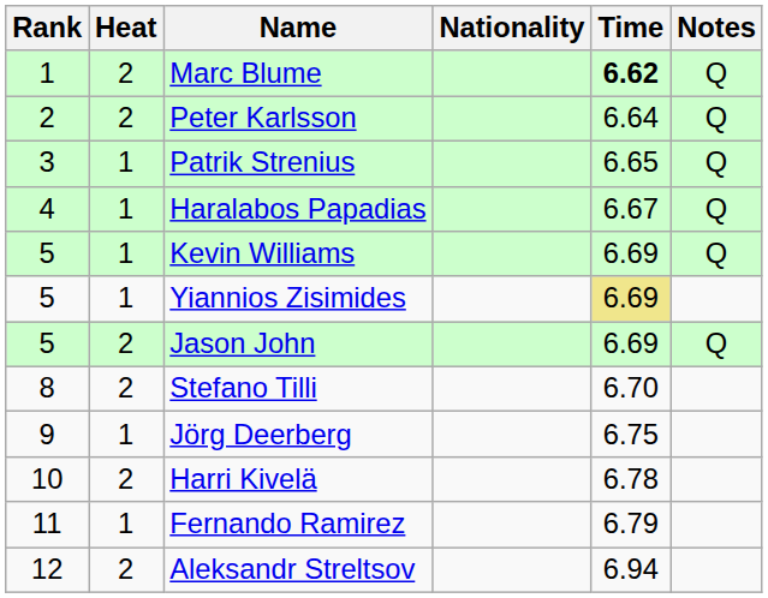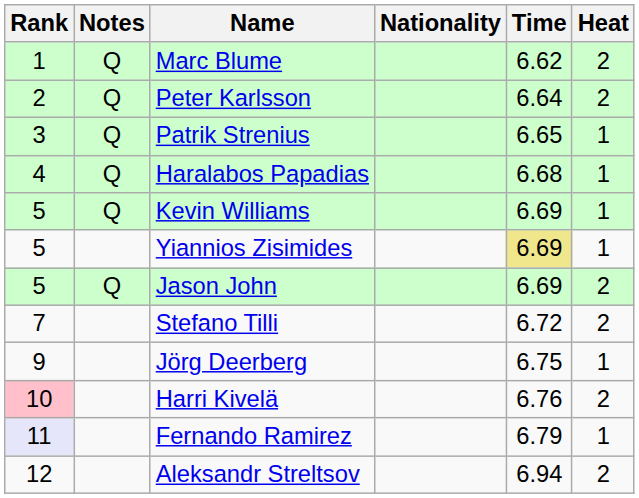 <table class="wikitable sortable" style="text-align:center">
 <tr>
 <th>Rank</th>
-<th>Heat</th>
+<th>Notes</th>
 <th>Name</th>
 <th>Nationality</th>
 <th>Time</th>
-<th>Notes</th>
+<th>Heat</th>
 </tr>
 <tr bgcolor=ccffcc>
 <td>1</td>
-<td>2</td>
+<td>Q</td>
 <td align="left"><a href='#'>Marc Blume</a></td>
 <td align=left></td>
-<td><strong>6.62</strong></td>
-<td>Q</td>
+<td>6.62</td>
+<td>2</td>
 </tr>
 <tr bgcolor=ccffcc>
 <td>2</td>
-<td>2</td>
+<td>Q</td>
 <td align="left"><a href='#'>Peter Karlsson</a></td>
 <td align=left></td>
 <td>6.64</td>
-<td>Q</td>
+<td>2</td>
 </tr>
 <tr bgcolor=ccffcc>
 <td>3</td>
-<td>1</td>
+<td>Q</td>
 <td align="left"><a href='#'>Patrik Strenius</a></td>
 <td align=left></td>
 <td>6.65</td>
-<td>Q</td>
+<td>1</td>
 </tr>
 <tr bgcolor=ccffcc>
 <td>4</td>
-<td>1</td>
+<td>Q</td>
 <td align="left"><a href='#'>Haralabos Papadias</a></td>
 <td align=left></td>
-<td>6.67</td>
-<td>Q</td>
+<td>6.68</td>
+<td>1</td>
 </tr>
 <tr bgcolor=ccffcc>
 <td>5</td>
-<td>1</td>
+<td>Q</td>
 <td align="left"><a href='#'>Kevin Williams</a></td>
 <td align=left></td>
 <td>6.69</td>
-<td>Q</td>
+<td>1</td>
 </tr>
 <tr>
 <td>5</td>
-<td>1</td>
+<td></td>
 <td align="left"><a href='#'>Yiannios Zisimides</a></td>
 <td align=left></td>
 <td style="background: khaki;">6.69</td>
-<td></td>
+<td>1</td>
 </tr>
 <tr bgcolor=ccffcc>
 <td>5</td>
-<td>2</td>
+<td>Q</td>
 <td align="left"><a href='#'>Jason John</a></td>
 <td align=left></td>
 <td>6.69</td>
-<td>Q</td>
+<td>2</td>
 </tr>
 <tr>
-<td>8</td>
-<td>2</td>
+<td>7</td>
+<td></td>
 <td align="left"><a href='#'>Stefano Tilli</a></td>
 <td align=left></td>
-<td>6.70</td>
-<td></td>
+<td>6.72</td>
+<td>2</td>
 </tr>
 <tr>
 <td>9</td>
-<td>1</td>
+<td></td>
 <td align="left"><a href='#'>Jörg Deerberg</a></td>
 <td align=left></td>
 <td>6.75</td>
-<td></td>
+<td>1</td>
 </tr>
 <tr>
-<td>10</td>
-<td>2</td>
+<td style="background: pink;">10</td>
+<td></td>
 <td align="left"><a href='#'>Harri Kivelä</a></td>
 <td align=left></td>
-<td>6.78</td>
-<td></td>
+<td>6.76</td>
+<td>2</td>
 </tr>
 <tr>
-<td>11</td>
-<td>1</td>
+<td style="background: lavender;">11</td>
+<td></td>
 <td align="left"><a href='#'>Fernando Ramirez</a></td>
 <td align=left></td>
 <td>6.79</td>
-<td></td>
+<td>1</td>
 </tr>
 <tr>
 <td>12</td>
-<td>2</td>
+<td></td>
 <td align="left"><a href='#'>Aleksandr Streltsov</a></td>
 <td align=left></td>
 <td>6.94</td>
-<td></td>
+<td>2</td>
 </tr>
 </table>
